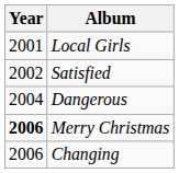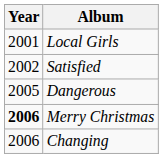 <table class="wikitable">
 <tr>
 <th>Year</th>
 <th>Album</th>
 </tr>
 <tr>
 <td rowspan="1">2001</td>
 <td><em>Local Girls</em></td>
 </tr>
 <tr>
 <td rowspan="1">2002</td>
 <td><em>Satisfied</em></td>
 </tr>
 <tr>
-<td rowspan="1">2004</td>
+<td rowspan="1">2005</td>
 <td><em>Dangerous</em></td>
 </tr>
 <tr>
 <td rowspan="1"><strong>2006</strong></td>
 <td><em>Merry Christmas</em></td>
 </tr>
 <tr>
 <td rowspan="1">2006</td>
 <td><em>Changing</em></td>
 </tr>
 </table>
